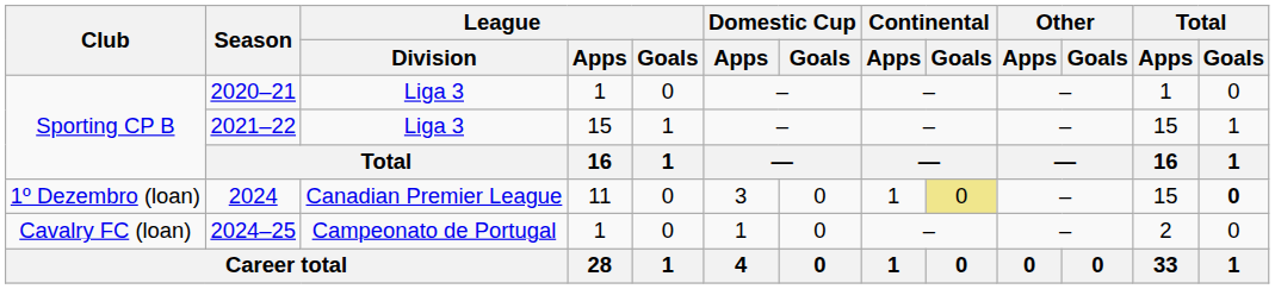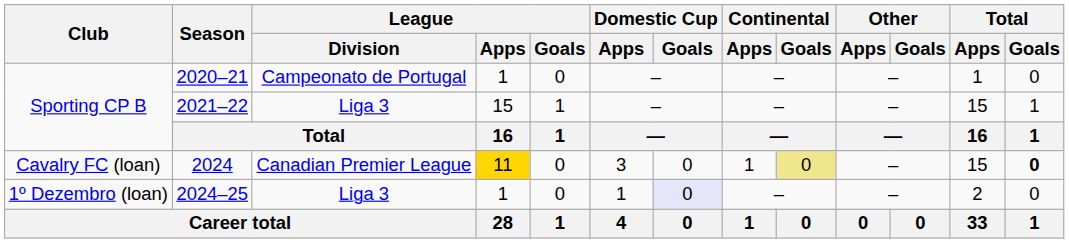 <table class="wikitable" style="text-align: center">
 <tr>
 <th rowspan="2">Club</th>
 <th rowspan="2">Season</th>
 <th colspan="3">League</th>
 <th colspan="2">Domestic Cup</th>
 <th colspan="2">Continental</th>
 <th colspan="2">Other</th>
 <th colspan="2">Total</th>
 </tr>
 <tr>
 <th>Division</th>
 <th>Apps</th>
 <th>Goals</th>
 <th>Apps</th>
 <th>Goals</th>
 <th>Apps</th>
 <th>Goals</th>
 <th>Apps</th>
 <th>Goals</th>
 <th>Apps</th>
 <th>Goals</th>
 </tr>
 <tr>
 <td rowspan=3><a href='#'>Sporting CP B</a></td>
 <td><a href='#'>2020–21</a></td>
-<td><a href='#'>Liga 3</a></td>
+<td><a href='#'>Campeonato de Portugal</a></td>
 <td>1</td>
 <td>0</td>
 <td colspan="2">–</td>
 <td colspan="2">–</td>
 <td colspan="2">–</td>
 <td>1</td>
 <td>0</td>
 </tr>
 <tr>
 <td><a href='#'>2021–22</a></td>
 <td><a href='#'>Liga 3</a></td>
 <td>15</td>
 <td>1</td>
 <td colspan="2">–</td>
 <td colspan="2">–</td>
 <td colspan="2">–</td>
 <td>15</td>
 <td>1</td>
 </tr>
 <tr>
 <th colspan="2">Total</th>
 <th>16</th>
 <th>1</th>
 <th colspan="2">—</th>
 <th colspan="2">—</th>
 <th colspan="2">—</th>
 <th>16</th>
 <th>1</th>
 </tr>
 <tr>
-<td><a href='#'>1º Dezembro</a> (loan)</td>
+<td><a href='#'>Cavalry FC</a> (loan)</td>
 <td><a href='#'>2024</a></td>
 <td><a href='#'>Canadian Premier League</a></td>
-<td>11</td>
+<td style="background: gold;">11</td>
 <td>0</td>
 <td>3</td>
 <td>0</td>
 <td>1</td>
 <td style="background: khaki;">0</td>
 <td colspan="2">–</td>
 <td>15</td>
 <td><strong>0</strong></td>
 </tr>
 <tr>
-<td><a href='#'>Cavalry FC</a> (loan)</td>
+<td><a href='#'>1º Dezembro</a> (loan)</td>
 <td><a href='#'>2024–25</a></td>
-<td><a href='#'>Campeonato de Portugal</a></td>
+<td><a href='#'>Liga 3</a></td>
 <td>1</td>
 <td>0</td>
 <td>1</td>
-<td>0</td>
+<td style="background: lavender;">0</td>
 <td colspan="2">–</td>
 <td colspan="2">–</td>
 <td>2</td>
 <td>0</td>
 </tr>
 <tr>
 <th colspan="3"><strong>Career total</strong></th>
 <th>28</th>
 <th>1</th>
 <th>4</th>
 <th>0</th>
 <th>1</th>
 <th>0</th>
 <th>0</th>
 <th>0</th>
 <th>33</th>
 <th>1</th>
 </tr>
 </table>
